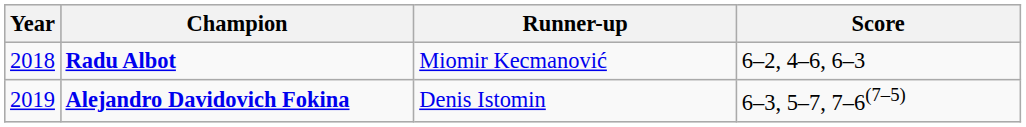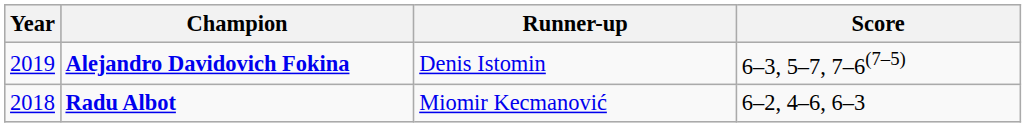 <table class="wikitable" style="font-size:90%">
 <tr>
 <th>Year</th>
 <th width="220">Champion</th>
 <th width="200">Runner-up</th>
 <th width="175">Score</th>
 </tr>
 <tr>
+<td><a href='#'>2019</a></td>
+<td> <strong><a href='#'>Alejandro Davidovich Fokina</a></strong></td>
+<td> <a href='#'>Denis Istomin</a></td>
+<td>6–3, 5–7, 7–6<sup>(7–5)</sup></td>
+</tr>
+<tr>
 <td><a href='#'>2018</a></td>
 <td> <strong><a href='#'>Radu Albot</a></strong></td>
 <td> <a href='#'>Miomir Kecmanović</a></td>
 <td>6–2, 4–6, 6–3</td>
 </tr>
-<tr>
-<td><a href='#'>2019</a></td>
-<td> <strong><a href='#'>Alejandro Davidovich Fokina</a></strong></td>
-<td> <a href='#'>Denis Istomin</a></td>
-<td>6–3, 5–7, 7–6<sup>(7–5)</sup></td>
-</tr>
 </table>
